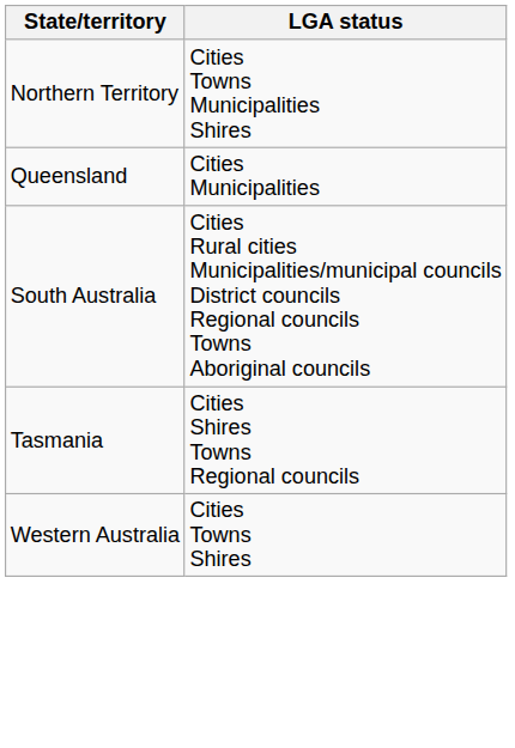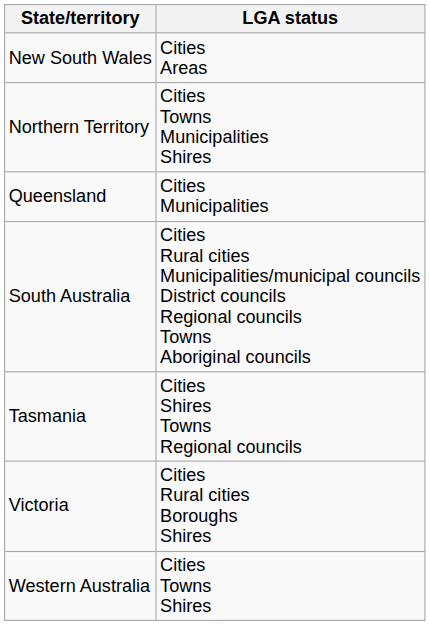 <table class="wikitable">
 <tr>
 <th>State/territory</th>
 <th>LGA status</th>
+</tr>
+<tr>
+<td>New South Wales</td>
+<td>Cities<br>Areas</td>
 </tr>
 <tr>
 <td>Northern Territory</td>
 <td>Cities<br>Towns<br>Municipalities<br>Shires</td>
 </tr>
 <tr>
 <td>Queensland</td>
 <td>Cities<br>Municipalities</td>
 </tr>
 <tr>
 <td>South Australia</td>
 <td>Cities<br>Rural cities<br>Municipalities/municipal councils<br>District councils<br>Regional councils<br>Towns<br>Aboriginal councils</td>
 </tr>
 <tr>
 <td>Tasmania</td>
 <td>Cities<br>Shires<br>Towns<br>Regional councils</td>
 </tr>
 <tr>
+<td>Victoria</td>
+<td>Cities<br>Rural cities<br>Boroughs<br>Shires</td>
+</tr>
+<tr>
 <td>Western Australia</td>
 <td>Cities<br>Towns<br>Shires</td>
 </tr>
 </table>
